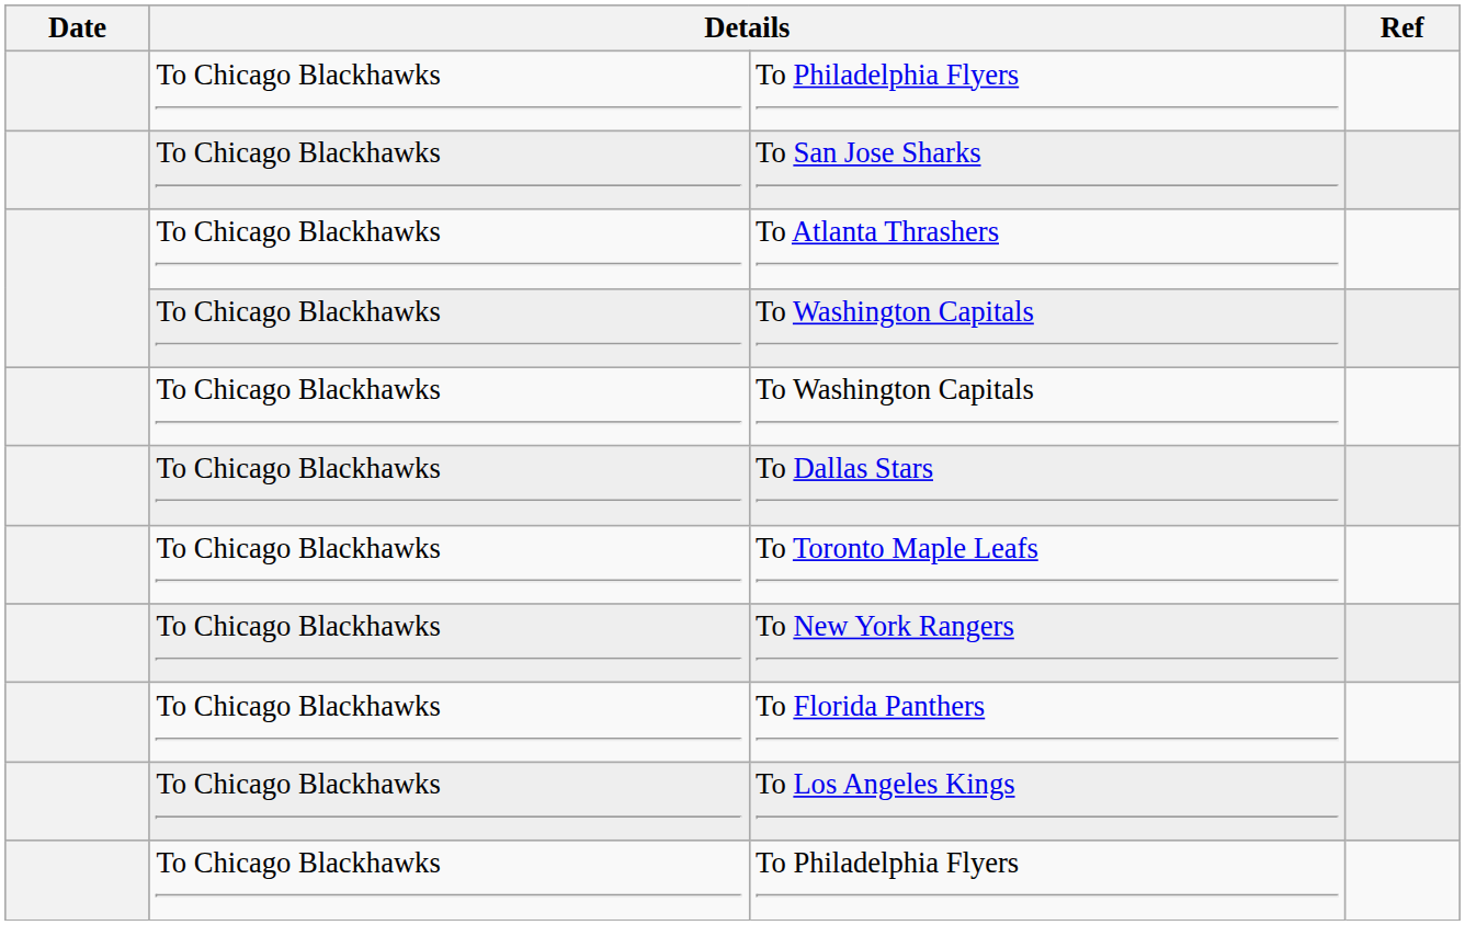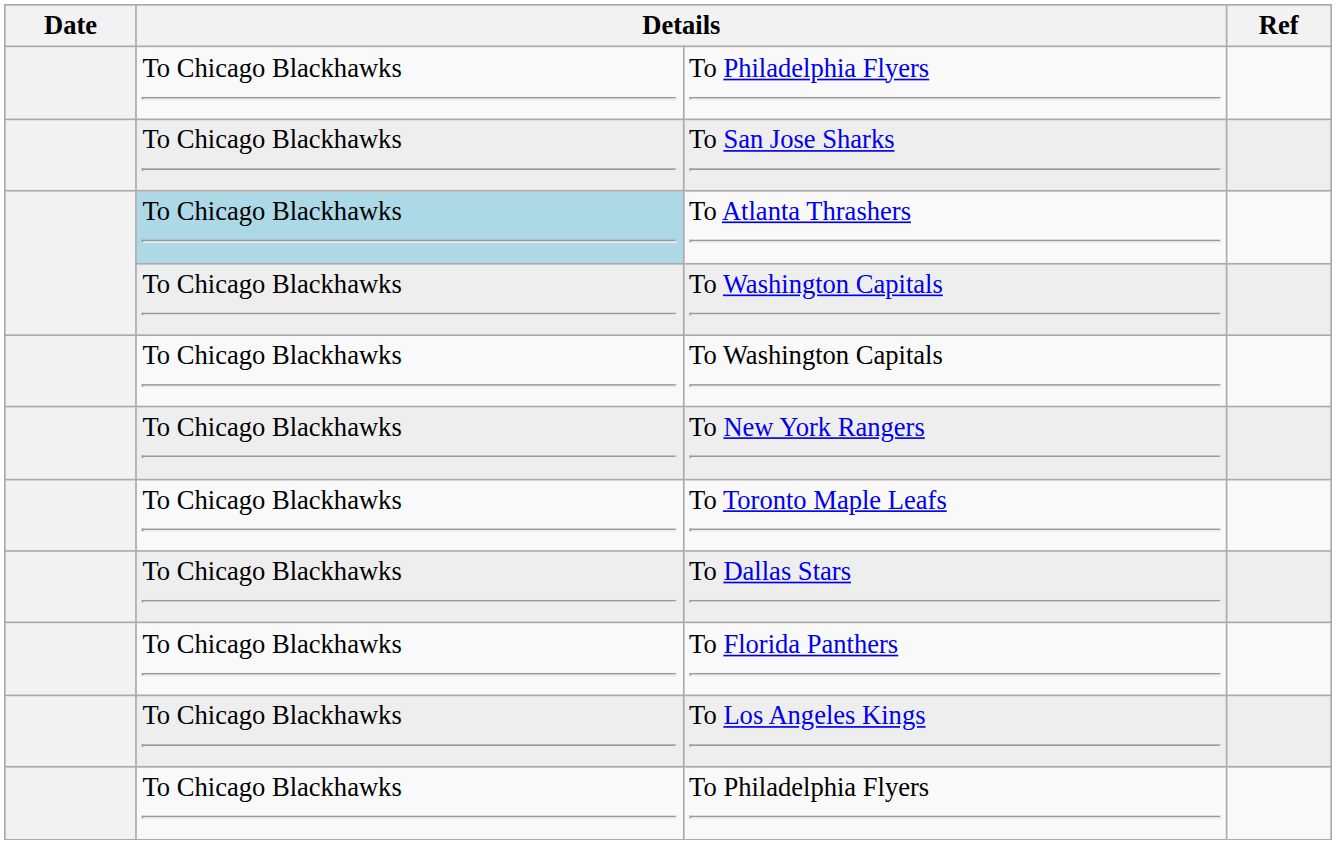 <table class="wikitable plainrowheaders" style="width: 50em;">
 <tr>
 <th scope="col">Date</th>
 <th scope="col" colspan="2">Details</th>
 <th scope="col">Ref</th>
 </tr>
 <tr>
 <th scope="row"></th>
 <td valign="top">To Chicago Blackhawks <hr> </td>
 <td valign="top">To <a href='#'>Philadelphia Flyers</a> <hr> </td>
 <td></td>
 </tr>
 <tr bgcolor="#eeeeee">
 <th scope="row"></th>
 <td valign="top">To Chicago Blackhawks <hr> </td>
 <td valign="top">To <a href='#'>San Jose Sharks</a> <hr> </td>
 <td></td>
 </tr>
 <tr>
 <th scope="row" rowspan=2></th>
-<td valign="top">To Chicago Blackhawks <hr> </td>
+<td valign="top" style="background: lightblue;">To Chicago Blackhawks <hr> </td>
 <td valign="top">To <a href='#'>Atlanta Thrashers</a> <hr> </td>
 <td></td>
 </tr>
 <tr bgcolor="#eeeeee">
 <td valign="top">To Chicago Blackhawks <hr> </td>
 <td valign="top">To <a href='#'>Washington Capitals</a> <hr> </td>
 <td></td>
 </tr>
 <tr>
 <th scope="row"></th>
 <td valign="top">To Chicago Blackhawks <hr> </td>
 <td valign="top">To Washington Capitals <hr> </td>
 <td></td>
 </tr>
 <tr bgcolor="#eeeeee">
 <th scope="row"></th>
 <td valign="top">To Chicago Blackhawks <hr> </td>
-<td valign="top">To <a href='#'>Dallas Stars</a> <hr> </td>
+<td valign="top">To <a href='#'>New York Rangers</a> <hr> </td>
 <td></td>
 </tr>
 <tr>
 <th scope="row"></th>
 <td valign="top">To Chicago Blackhawks <hr> </td>
 <td valign="top">To <a href='#'>Toronto Maple Leafs</a> <hr> </td>
 <td></td>
 </tr>
 <tr bgcolor="#eeeeee">
 <th scope="row"></th>
 <td valign="top">To Chicago Blackhawks <hr> </td>
-<td valign="top">To <a href='#'>New York Rangers</a> <hr> </td>
+<td valign="top">To <a href='#'>Dallas Stars</a> <hr> </td>
 <td></td>
 </tr>
 <tr>
 <th scope="row"></th>
 <td valign="top">To Chicago Blackhawks <hr> </td>
 <td valign="top">To <a href='#'>Florida Panthers</a> <hr> </td>
 <td></td>
 </tr>
 <tr bgcolor="#eeeeee">
 <th scope="row"></th>
 <td valign="top">To Chicago Blackhawks <hr> </td>
 <td valign="top">To <a href='#'>Los Angeles Kings</a> <hr> </td>
 <td></td>
 </tr>
 <tr>
 <th scope="row"></th>
 <td valign="top">To Chicago Blackhawks <hr> </td>
 <td valign="top">To Philadelphia Flyers <hr> </td>
 <td></td>
 </tr>
 </table>
